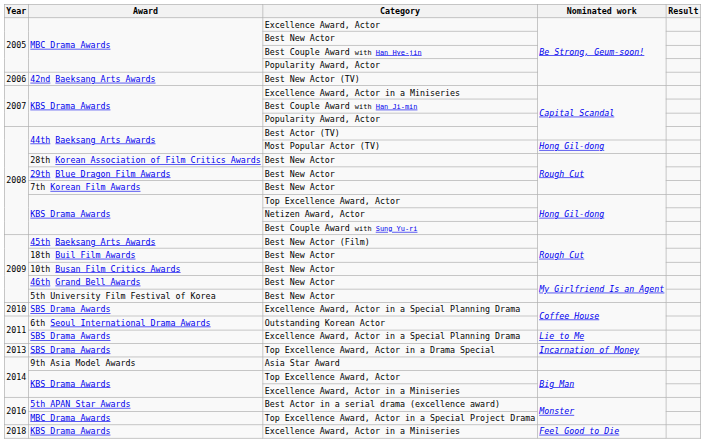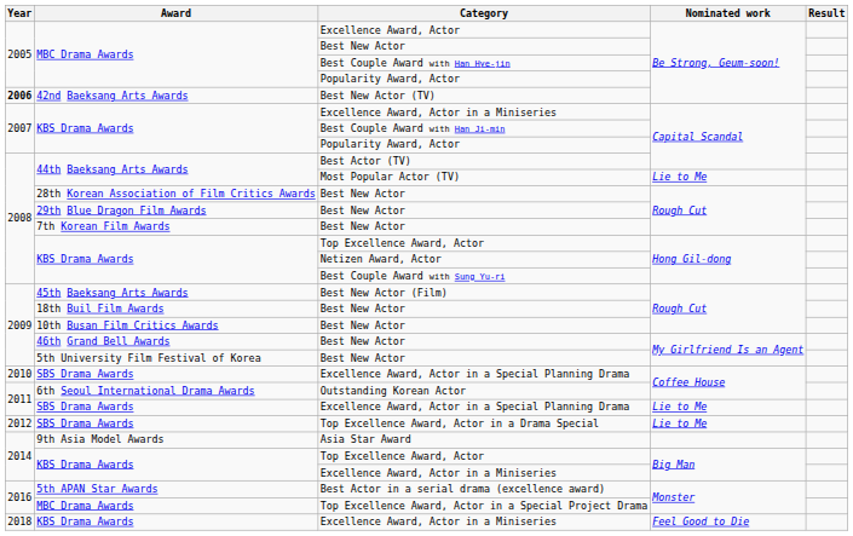 <table class="wikitable">
 <tr>
 <th>Year</th>
 <th>Award</th>
 <th>Category</th>
 <th>Nominated work</th>
 <th>Result</th>
 </tr>
 <tr>
 <td rowspan="4">2005</td>
 <td rowspan="4"><a href='#'>MBC Drama Awards</a></td>
 <td>Excellence Award, Actor</td>
 <td rowspan="5"><em><a href='#'>Be Strong, Geum-soon!</a></em></td>
 <td></td>
 </tr>
 <tr>
 <td>Best New Actor</td>
 <td></td>
 </tr>
 <tr>
 <td>Best Couple Award <small>with <a href='#'>Han Hye-jin</a></small></td>
 <td></td>
 </tr>
 <tr>
 <td>Popularity Award, Actor</td>
 <td></td>
 </tr>
 <tr>
-<td>2006</td>
+<td><strong>2006</strong></td>
 <td><a href='#'>42nd</a> <a href='#'>Baeksang Arts Awards</a></td>
 <td>Best New Actor (TV)</td>
 <td></td>
 </tr>
 <tr>
 <td rowspan="3">2007</td>
 <td rowspan="3"><a href='#'>KBS Drama Awards</a></td>
 <td>Excellence Award, Actor in a Miniseries</td>
 <td rowspan="4"><em><a href='#'>Capital Scandal</a></em></td>
 <td></td>
 </tr>
 <tr>
 <td>Best Couple Award <small>with <a href='#'>Han Ji-min</a></small></td>
 <td></td>
 </tr>
 <tr>
 <td>Popularity Award, Actor</td>
 <td></td>
 </tr>
 <tr>
 <td rowspan="8">2008</td>
 <td rowspan="2"><a href='#'>44th</a> <a href='#'>Baeksang Arts Awards</a></td>
 <td>Best Actor (TV)</td>
 <td></td>
 </tr>
 <tr>
 <td>Most Popular Actor (TV)</td>
-<td><em><a href='#'>Hong Gil-dong</a></em></td>
+<td><em><a href='#'>Lie to Me</a></em></td>
 <td></td>
 </tr>
 <tr>
 <td>28th <a href='#'>Korean Association of Film Critics Awards</a></td>
 <td>Best New Actor</td>
 <td rowspan="3"><em><a href='#'>Rough Cut</a></em></td>
 <td></td>
 </tr>
 <tr>
 <td><a href='#'>29th</a> <a href='#'>Blue Dragon Film Awards</a></td>
 <td>Best New Actor</td>
 <td></td>
 </tr>
 <tr>
 <td>7th <a href='#'>Korean Film Awards</a></td>
 <td>Best New Actor</td>
 <td></td>
 </tr>
 <tr>
 <td rowspan="3"><a href='#'>KBS Drama Awards</a></td>
 <td>Top Excellence Award, Actor</td>
 <td rowspan="3"><em><a href='#'>Hong Gil-dong</a></em></td>
 <td></td>
 </tr>
 <tr>
 <td>Netizen Award, Actor</td>
 <td></td>
 </tr>
 <tr>
 <td>Best Couple Award <small>with <a href='#'>Sung Yu-ri</a></small></td>
 <td></td>
 </tr>
 <tr>
 <td rowspan="5">2009</td>
 <td><a href='#'>45th</a> <a href='#'>Baeksang Arts Awards</a></td>
 <td>Best New Actor (Film)</td>
 <td rowspan="3"><em><a href='#'>Rough Cut</a></em></td>
 <td></td>
 </tr>
 <tr>
 <td>18th <a href='#'>Buil Film Awards</a></td>
 <td>Best New Actor</td>
 <td></td>
 </tr>
 <tr>
 <td>10th <a href='#'>Busan Film Critics Awards</a></td>
 <td>Best New Actor</td>
 <td></td>
 </tr>
 <tr>
 <td><a href='#'>46th</a> <a href='#'>Grand Bell Awards</a></td>
 <td>Best New Actor</td>
 <td rowspan="2"><em><a href='#'>My Girlfriend Is an Agent</a></em></td>
 <td></td>
 </tr>
 <tr>
 <td>5th University Film Festival of Korea</td>
 <td>Best New Actor</td>
 <td></td>
 </tr>
 <tr>
 <td>2010</td>
 <td><a href='#'>SBS Drama Awards</a></td>
 <td>Excellence Award, Actor in a Special Planning Drama</td>
 <td rowspan="2"><em><a href='#'>Coffee House</a></em></td>
 <td></td>
 </tr>
 <tr>
 <td rowspan="2">2011</td>
 <td>6th <a href='#'>Seoul International Drama Awards</a></td>
 <td>Outstanding Korean Actor</td>
 <td></td>
 </tr>
 <tr>
 <td><a href='#'>SBS Drama Awards</a></td>
 <td>Excellence Award, Actor in a Special Planning Drama</td>
 <td><em><a href='#'>Lie to Me</a></em></td>
 <td></td>
 </tr>
 <tr>
-<td>2013</td>
+<td>2012</td>
 <td><a href='#'>SBS Drama Awards</a></td>
 <td>Top Excellence Award, Actor in a Drama Special</td>
-<td><em><a href='#'>Incarnation of Money</a></em></td>
+<td><em><a href='#'>Lie to Me</a></em></td>
 <td></td>
 </tr>
 <tr>
 <td rowspan="3">2014</td>
 <td>9th Asia Model Awards</td>
 <td>Asia Star Award</td>
 <td></td>
 <td></td>
 </tr>
 <tr>
 <td rowspan="2"><a href='#'>KBS Drama Awards</a></td>
 <td>Top Excellence Award, Actor</td>
 <td rowspan="2"><em><a href='#'>Big Man</a></em></td>
 <td></td>
 </tr>
 <tr>
 <td>Excellence Award, Actor in a Miniseries</td>
 <td></td>
 </tr>
 <tr>
 <td rowspan="2">2016</td>
 <td><a href='#'>5th APAN Star Awards</a></td>
 <td>Best Actor in a serial drama (excellence award)</td>
 <td rowspan="2"><a href='#'><em>Monster</em></a></td>
 <td></td>
 </tr>
 <tr>
 <td><a href='#'>MBC Drama Awards</a></td>
 <td>Top Excellence Award, Actor in a Special Project Drama</td>
 <td></td>
 </tr>
 <tr>
 <td>2018</td>
 <td><a href='#'>KBS Drama Awards</a></td>
 <td>Excellence Award, Actor in a Miniseries</td>
 <td><em><a href='#'>Feel Good to Die</a></em></td>
 <td></td>
 </tr>
 </table>
